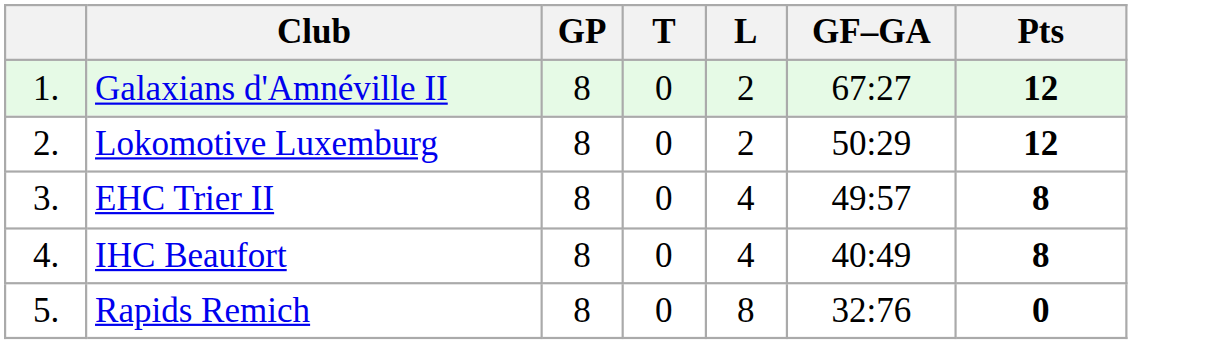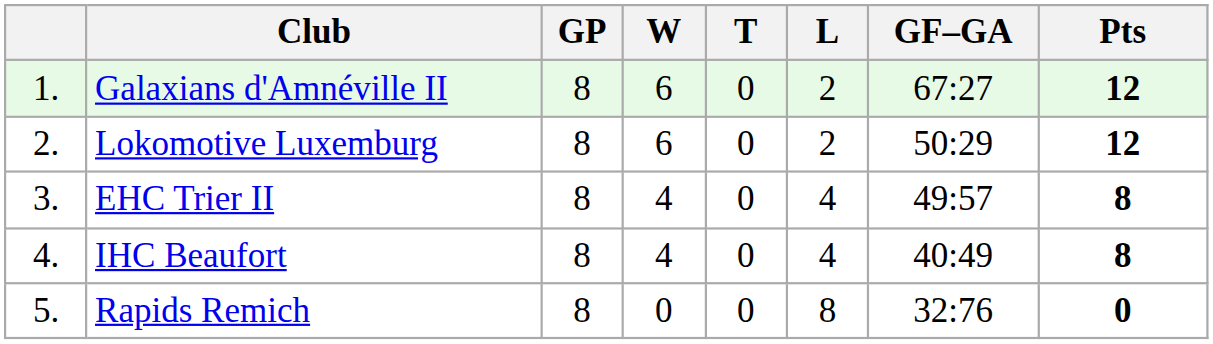 <table class="wikitable">
 <tr>
 <th width="30"></th>
 <th width="200">Club</th>
 <th width="30">GP</th>
+<th width="30">W</th>
 <th width="30">T</th>
 <th width="30">L</th>
 <th width="70">GF–GA</th>
 <th width="70">Pts</th>
 </tr>
 <tr bgcolor="#e6fae6" align="center">
 <td>1.</td>
 <td align="left"> <a href='#'>Galaxians d'Amnéville II</a></td>
 <td>8</td>
+<td>6</td>
 <td>0</td>
 <td>2</td>
 <td>67:27</td>
 <td><strong>12</strong></td>
 </tr>
 <tr bgcolor="#FFFFFF" align="center">
 <td>2.</td>
 <td align="left"> <a href='#'>Lokomotive Luxemburg</a></td>
 <td>8</td>
+<td>6</td>
 <td>0</td>
 <td>2</td>
 <td>50:29</td>
 <td><strong>12</strong></td>
 </tr>
 <tr bgcolor="#FFFFFF" align="center">
 <td>3.</td>
 <td align="left"> <a href='#'>EHC Trier II</a></td>
 <td>8</td>
+<td>4</td>
 <td>0</td>
 <td>4</td>
 <td>49:57</td>
 <td><strong>8</strong></td>
 </tr>
 <tr bgcolor="#FFFFFF" align="center">
 <td>4.</td>
 <td align="left"> <a href='#'>IHC Beaufort</a></td>
 <td>8</td>
+<td>4</td>
 <td>0</td>
 <td>4</td>
 <td>40:49</td>
 <td><strong>8</strong></td>
 </tr>
 <tr bgcolor="#FFFFFF" align="center">
 <td>5.</td>
 <td align="left"> <a href='#'>Rapids Remich</a></td>
 <td>8</td>
 <td>0</td>
+<td>0</td>
 <td>8</td>
 <td>32:76</td>
 <td><strong>0</strong></td>
 </tr>
 </table>
